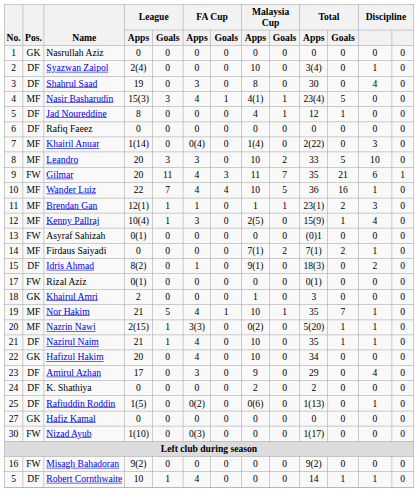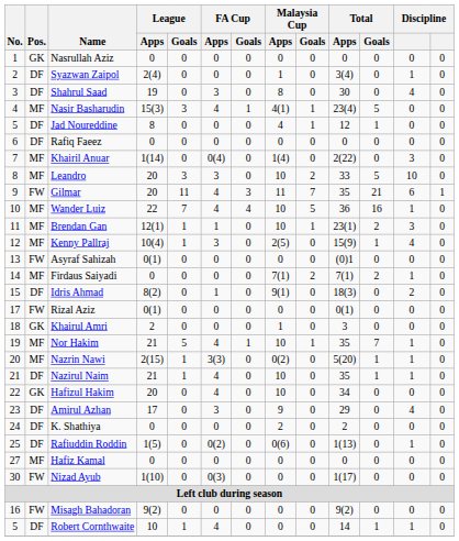 <table class="wikitable" style="text-align:center">
 <tr>
 <th rowspan="2" style="vertical-align:bottom;">No.</th>
 <th rowspan="2" style="vertical-align:bottom;">Pos.</th>
 <th rowspan="2" style="vertical-align:bottom;">Name</th>
 <th colspan="2" style="width:90px;">League</th>
 <th colspan="2" style="width:90px;">FA Cup</th>
 <th colspan="2" style="width:90px;">Malaysia Cup</th>
 <th colspan="2" style="width:90px;">Total</th>
 <th colspan="2" style="width:85px;">Discipline</th>
 </tr>
 <tr>
 <th>Apps</th>
 <th>Goals</th>
 <th>Apps</th>
 <th>Goals</th>
 <th>Apps</th>
 <th>Goals</th>
 <th>Apps</th>
 <th>Goals</th>
 <th></th>
 <th></th>
 </tr>
 <tr>
 <td>1</td>
 <td>GK</td>
 <td align="left"> Nasrullah Aziz</td>
 <td>0</td>
 <td>0</td>
 <td>0</td>
 <td>0</td>
 <td>0</td>
 <td>0</td>
 <td>0</td>
 <td>0</td>
 <td>0</td>
 <td>0</td>
 </tr>
 <tr>
 <td>2</td>
 <td>DF</td>
 <td align="left"> <a href='#'>Syazwan Zaipol</a></td>
 <td>2(4)</td>
 <td>0</td>
 <td>0</td>
 <td>0</td>
-<td>10</td>
+<td>1</td>
 <td>0</td>
 <td>3(4)</td>
 <td>0</td>
 <td>1</td>
 <td>0</td>
 </tr>
 <tr>
 <td>3</td>
 <td>DF</td>
 <td align="left"> <a href='#'>Shahrul Saad</a></td>
 <td>19</td>
 <td>0</td>
 <td>3</td>
 <td>0</td>
 <td>8</td>
 <td>0</td>
 <td>30</td>
 <td>0</td>
 <td>4</td>
 <td>0</td>
 </tr>
 <tr>
 <td>4</td>
 <td>MF</td>
 <td align="left"> <a href='#'>Nasir Basharudin</a></td>
 <td>15(3)</td>
 <td>3</td>
 <td>4</td>
 <td>1</td>
 <td>4(1)</td>
 <td>1</td>
 <td>23(4)</td>
 <td>5</td>
 <td>0</td>
 <td>0</td>
 </tr>
 <tr>
 <td>5</td>
 <td>DF</td>
 <td align="left"> <a href='#'>Jad Noureddine</a></td>
 <td>8</td>
 <td>0</td>
 <td>0</td>
 <td>0</td>
 <td>4</td>
 <td>1</td>
 <td>12</td>
 <td>1</td>
 <td>0</td>
 <td>0</td>
 </tr>
 <tr>
 <td>6</td>
 <td>DF</td>
 <td align="left"> Rafiq Faeez</td>
 <td>0</td>
 <td>0</td>
 <td>0</td>
 <td>0</td>
 <td>0</td>
 <td>0</td>
 <td>0</td>
 <td>0</td>
 <td>0</td>
 <td>0</td>
 </tr>
 <tr>
 <td>7</td>
 <td>MF</td>
 <td align="left"> <a href='#'>Khairil Anuar</a></td>
 <td>1(14)</td>
 <td>0</td>
 <td>0(4)</td>
 <td>0</td>
 <td>1(4)</td>
 <td>0</td>
 <td>2(22)</td>
 <td>0</td>
 <td>3</td>
 <td>0</td>
 </tr>
 <tr>
 <td>8</td>
 <td>MF</td>
 <td align="left"> <a href='#'>Leandro</a></td>
 <td>20</td>
 <td>3</td>
 <td>3</td>
 <td>0</td>
 <td>10</td>
 <td>2</td>
 <td>33</td>
 <td>5</td>
 <td>10</td>
 <td>0</td>
 </tr>
 <tr>
 <td>9</td>
 <td>FW</td>
 <td align="left"> <a href='#'>Gilmar</a></td>
 <td>20</td>
 <td>11</td>
 <td>4</td>
 <td>3</td>
 <td>11</td>
 <td>7</td>
 <td>35</td>
 <td>21</td>
 <td>6</td>
 <td>1</td>
 </tr>
 <tr>
 <td>10</td>
 <td>MF</td>
 <td align="left"> <a href='#'>Wander Luiz</a></td>
 <td>22</td>
 <td>7</td>
 <td>4</td>
 <td>4</td>
 <td>10</td>
 <td>5</td>
 <td>36</td>
 <td>16</td>
 <td>1</td>
 <td>0</td>
 </tr>
 <tr>
 <td>11</td>
 <td>MF</td>
 <td align="left"> <a href='#'>Brendan Gan</a></td>
 <td>12(1)</td>
 <td>1</td>
 <td>1</td>
 <td>0</td>
-<td>1</td>
+<td>10</td>
 <td>1</td>
 <td>23(1)</td>
 <td>2</td>
 <td>3</td>
 <td>0</td>
 </tr>
 <tr>
 <td>12</td>
 <td>MF</td>
 <td align="left"> <a href='#'>Kenny Pallraj</a></td>
 <td>10(4)</td>
 <td>1</td>
 <td>3</td>
 <td>0</td>
 <td>2(5)</td>
 <td>0</td>
 <td>15(9)</td>
 <td>1</td>
 <td>4</td>
 <td>0</td>
 </tr>
 <tr>
 <td>13</td>
 <td>FW</td>
 <td align="left"> Asyraf Sahizah</td>
 <td>0(1)</td>
 <td>0</td>
 <td>0</td>
 <td>0</td>
 <td>0</td>
 <td>0</td>
 <td>(0)1</td>
 <td>0</td>
 <td>0</td>
 <td>0</td>
 </tr>
 <tr>
 <td>14</td>
 <td>MF</td>
 <td align="left"> Firdaus Saiyadi</td>
 <td>0</td>
 <td>0</td>
 <td>0</td>
 <td>0</td>
 <td>7(1)</td>
 <td>2</td>
 <td>7(1)</td>
 <td>2</td>
 <td>1</td>
 <td>0</td>
 </tr>
 <tr>
 <td>15</td>
 <td>DF</td>
 <td align="left"> <a href='#'>Idris Ahmad</a></td>
 <td>8(2)</td>
 <td>0</td>
 <td>1</td>
 <td>0</td>
 <td>9(1)</td>
 <td>0</td>
 <td>18(3)</td>
 <td>0</td>
 <td>2</td>
 <td>0</td>
 </tr>
 <tr>
 <td>17</td>
 <td>FW</td>
 <td align="left"> Rizal Aziz</td>
 <td>0(1)</td>
 <td>0</td>
 <td>0</td>
 <td>0</td>
 <td>0</td>
 <td>0</td>
 <td>0(1)</td>
 <td>0</td>
 <td>0</td>
 <td>0</td>
 </tr>
 <tr>
 <td>18</td>
 <td>GK</td>
 <td align="left"> <a href='#'>Khairul Amri</a></td>
 <td>2</td>
 <td>0</td>
 <td>0</td>
 <td>0</td>
 <td>1</td>
 <td>0</td>
 <td>3</td>
 <td>0</td>
 <td>0</td>
 <td>0</td>
 </tr>
 <tr>
 <td>19</td>
 <td>MF</td>
 <td align="left"> <a href='#'>Nor Hakim</a></td>
 <td>21</td>
 <td>5</td>
 <td>4</td>
 <td>1</td>
 <td>10</td>
 <td>1</td>
 <td>35</td>
 <td>7</td>
 <td>1</td>
 <td>0</td>
 </tr>
 <tr>
 <td>20</td>
 <td>MF</td>
 <td align="left"> <a href='#'>Nazrin Nawi</a></td>
 <td>2(15)</td>
 <td>1</td>
 <td>3(3)</td>
 <td>0</td>
 <td>0(2)</td>
 <td>0</td>
 <td>5(20)</td>
 <td>1</td>
 <td>1</td>
 <td>0</td>
 </tr>
 <tr>
 <td>21</td>
 <td>DF</td>
 <td align="left"> <a href='#'>Nazirul Naim</a></td>
 <td>21</td>
 <td>1</td>
 <td>4</td>
 <td>0</td>
 <td>10</td>
 <td>0</td>
 <td>35</td>
 <td>1</td>
 <td>1</td>
 <td>0</td>
 </tr>
 <tr>
 <td>22</td>
 <td>GK</td>
 <td align="left"> <a href='#'>Hafizul Hakim</a></td>
 <td>20</td>
 <td>0</td>
 <td>4</td>
 <td>0</td>
 <td>10</td>
 <td>0</td>
 <td>34</td>
 <td>0</td>
 <td>0</td>
 <td>0</td>
 </tr>
 <tr>
 <td>23</td>
 <td>DF</td>
 <td align="left"> <a href='#'>Amirul Azhan</a></td>
 <td>17</td>
 <td>0</td>
 <td>3</td>
 <td>0</td>
 <td>9</td>
 <td>0</td>
 <td>29</td>
 <td>0</td>
 <td>4</td>
 <td>0</td>
 </tr>
 <tr>
 <td>24</td>
 <td>DF</td>
 <td align="left"> K. Shathiya</td>
 <td>0</td>
 <td>0</td>
 <td>0</td>
 <td>0</td>
 <td>2</td>
 <td>0</td>
 <td>2</td>
 <td>0</td>
 <td>0</td>
 <td>0</td>
 </tr>
 <tr>
 <td>25</td>
 <td>DF</td>
 <td align="left"> <a href='#'>Rafiuddin Roddin</a></td>
 <td>1(5)</td>
 <td>0</td>
 <td>0(2)</td>
 <td>0</td>
 <td>0(6)</td>
 <td>0</td>
 <td>1(13)</td>
 <td>0</td>
 <td>1</td>
 <td>0</td>
 </tr>
 <tr>
 <td>27</td>
-<td>GK</td>
+<td>MF</td>
 <td align="left"> <a href='#'>Hafiz Kamal</a></td>
 <td>0</td>
 <td>0</td>
 <td>0</td>
 <td>0</td>
 <td>0</td>
 <td>0</td>
 <td>0</td>
 <td>0</td>
 <td>0</td>
 <td>0</td>
 </tr>
 <tr>
 <td>30</td>
 <td>FW</td>
 <td align="left"> <a href='#'>Nizad Ayub</a></td>
 <td>1(10)</td>
 <td>0</td>
 <td>0(3)</td>
 <td>0</td>
 <td>0</td>
 <td>0</td>
 <td>1(17)</td>
 <td>0</td>
 <td>0</td>
 <td>0</td>
 </tr>
 <tr>
 <th colspan="15" style="background:#dcdcdc; text-align:center;">Left club during season</th>
 </tr>
 <tr>
 <td>16</td>
 <td>FW</td>
 <td align="left"> <a href='#'>Misagh Bahadoran</a></td>
 <td>9(2)</td>
 <td>0</td>
 <td>0</td>
 <td>0</td>
 <td>0</td>
 <td>0</td>
 <td>9(2)</td>
 <td>0</td>
 <td>0</td>
 <td>0</td>
 </tr>
 <tr>
 <td>5</td>
 <td>DF</td>
 <td align="left"> <a href='#'>Robert Cornthwaite</a></td>
 <td>10</td>
 <td>1</td>
 <td>4</td>
 <td>0</td>
 <td>0</td>
 <td>0</td>
 <td>14</td>
 <td>1</td>
 <td>1</td>
 <td>0</td>
 </tr>
 <tr>
 </tr>
 </table>
